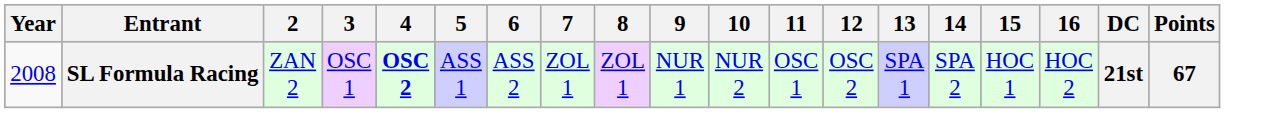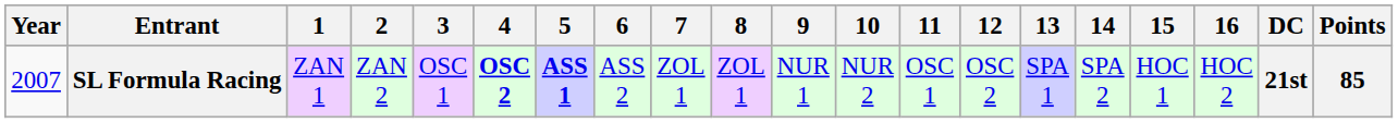 <table class="wikitable" style="text-align:center; font-size:85%">
 <tr>
 <th>Year</th>
 <th>Entrant</th>
+<th>1</th>
 <th>2</th>
 <th>3</th>
 <th>4</th>
 <th>5</th>
 <th>6</th>
 <th>7</th>
 <th>8</th>
 <th>9</th>
 <th>10</th>
 <th>11</th>
 <th>12</th>
 <th>13</th>
 <th>14</th>
 <th>15</th>
 <th>16</th>
 <th>DC</th>
 <th>Points</th>
 </tr>
 <tr>
-<td><a href='#'>2008</a></td>
+<td><a href='#'>2007</a></td>
 <th nowrap>SL Formula Racing</th>
+<td style="background:#efcfff;"><a href='#'>ZAN<br>1</a><br></td>
 <td style="background:#dfffdf;"><a href='#'>ZAN<br>2</a><br></td>
 <td style="background:#efcfff;"><a href='#'>OSC<br>1</a><br></td>
 <td style="background:#dfffdf;"><strong><a href='#'>OSC<br>2</a><br></strong></td>
-<td style="background:#cfcfff;"><a href='#'>ASS<br>1</a><br></td>
+<td style="background:#cfcfff;"><strong><a href='#'>ASS<br>1</a><br></strong></td>
 <td style="background:#dfffdf;"><a href='#'>ASS<br>2</a><br></td>
 <td style="background:#dfffdf;"><a href='#'>ZOL<br>1</a><br></td>
 <td style="background:#efcfff;"><a href='#'>ZOL<br>1</a><br></td>
 <td style="background:#dfffdf;"><a href='#'>NUR<br>1</a><br></td>
 <td style="background:#dfffdf;"><a href='#'>NUR<br>2</a><br></td>
 <td style="background:#dfffdf;"><a href='#'>OSC<br>1</a><br></td>
 <td style="background:#dfffdf;"><a href='#'>OSC<br>2</a><br></td>
 <td style="background:#cfcfff;"><a href='#'>SPA<br>1</a><br></td>
 <td style="background:#dfffdf;"><a href='#'>SPA<br>2</a><br></td>
 <td style="background:#dfffdf;"><a href='#'>HOC<br>1</a><br></td>
 <td style="background:#dfffdf;"><a href='#'>HOC<br>2</a><br></td>
 <th>21st</th>
-<th>67</th>
+<th>85</th>
 </tr>
 </table>
